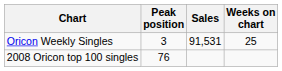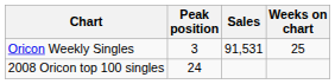 <table class="wikitable">
 <tr>
 <th>Chart</th>
 <th>Peak<br>position</th>
 <th>Sales</th>
 <th>Weeks on<br>chart</th>
 </tr>
 <tr>
 <td><a href='#'>Oricon</a> Weekly Singles</td>
 <td align="center">3</td>
 <td align="center">91,531</td>
 <td align="center">25</td>
 </tr>
 <tr>
 <td>2008 Oricon top 100 singles</td>
-<td align="center">76</td>
+<td align="center">24</td>
 <td></td>
 <td></td>
 </tr>
 </table>
